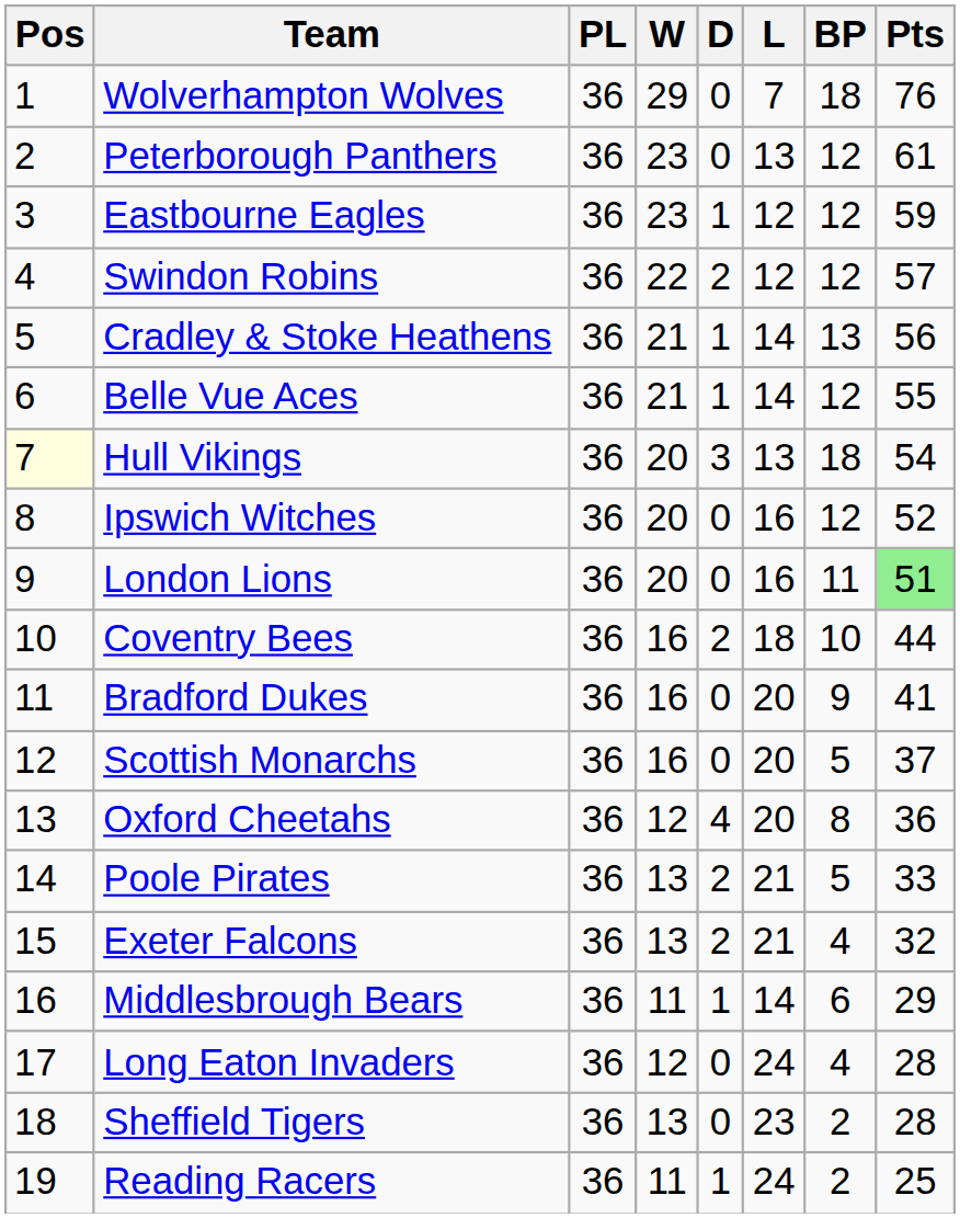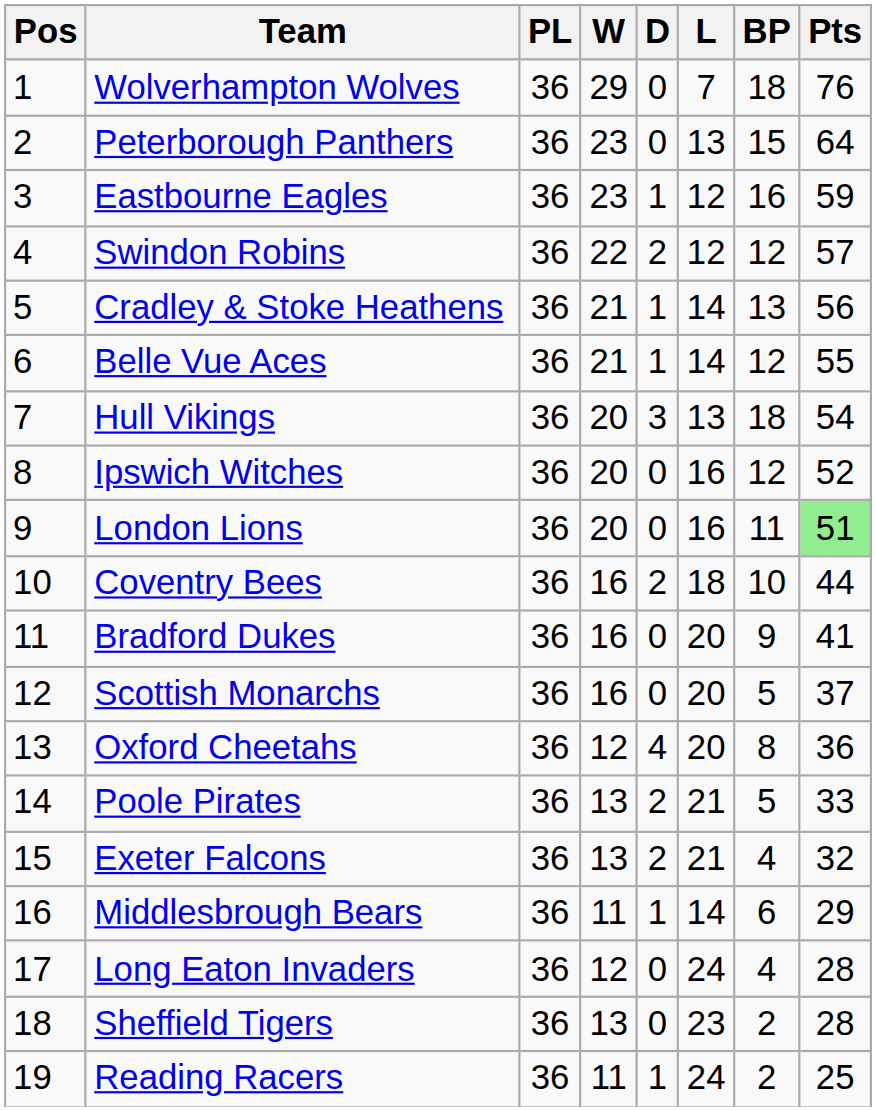 <table class=wikitable width="400">
 <tr>
 <th>Pos</th>
 <th>Team</th>
 <th>PL</th>
 <th>W</th>
 <th>D</th>
 <th>L</th>
 <th>BP</th>
 <th>Pts</th>
 </tr>
 <tr>
 <td>1</td>
 <td><a href='#'>Wolverhampton Wolves</a></td>
 <td align="center">36</td>
 <td align="center">29</td>
 <td align="center">0</td>
 <td align="center">7</td>
 <td align="center">18</td>
 <td align="center">76</td>
 </tr>
 <tr>
 <td>2</td>
 <td><a href='#'>Peterborough Panthers</a></td>
 <td align="center">36</td>
 <td align="center">23</td>
 <td align="center">0</td>
 <td align="center">13</td>
-<td align="center">12</td>
-<td align="center">61</td>
+<td align="center">15</td>
+<td align="center">64</td>
 </tr>
 <tr>
 <td>3</td>
 <td><a href='#'>Eastbourne Eagles</a></td>
 <td align="center">36</td>
 <td align="center">23</td>
 <td align="center">1</td>
 <td align="center">12</td>
-<td align="center">12</td>
+<td align="center">16</td>
 <td align="center">59</td>
 </tr>
 <tr>
 <td>4</td>
 <td><a href='#'>Swindon Robins</a></td>
 <td align="center">36</td>
 <td align="center">22</td>
 <td align="center">2</td>
 <td align="center">12</td>
 <td align="center">12</td>
 <td align="center">57</td>
 </tr>
 <tr>
 <td>5</td>
 <td><a href='#'>Cradley & Stoke Heathens</a></td>
 <td align="center">36</td>
 <td align="center">21</td>
 <td align="center">1</td>
 <td align="center">14</td>
 <td align="center">13</td>
 <td align="center">56</td>
 </tr>
 <tr>
 <td>6</td>
 <td><a href='#'>Belle Vue Aces</a></td>
 <td align="center">36</td>
 <td align="center">21</td>
 <td align="center">1</td>
 <td align="center">14</td>
 <td align="center">12</td>
 <td align="center">55</td>
 </tr>
 <tr>
-<td style="background: lightyellow;">7</td>
+<td>7</td>
 <td><a href='#'>Hull Vikings</a></td>
 <td align="center">36</td>
 <td align="center">20</td>
 <td align="center">3</td>
 <td align="center">13</td>
 <td align="center">18</td>
 <td align="center">54</td>
 </tr>
 <tr>
 <td>8</td>
 <td><a href='#'>Ipswich Witches</a></td>
 <td align="center">36</td>
 <td align="center">20</td>
 <td align="center">0</td>
 <td align="center">16</td>
 <td align="center">12</td>
 <td align="center">52</td>
 </tr>
 <tr>
 <td>9</td>
 <td><a href='#'>London Lions</a></td>
 <td align="center">36</td>
 <td align="center">20</td>
 <td align="center">0</td>
 <td align="center">16</td>
 <td align="center">11</td>
 <td align="center" style="background: lightgreen;">51</td>
 </tr>
 <tr>
 <td>10</td>
 <td><a href='#'>Coventry Bees</a></td>
 <td align="center">36</td>
 <td align="center">16</td>
 <td align="center">2</td>
 <td align="center">18</td>
 <td align="center">10</td>
 <td align="center">44</td>
 </tr>
 <tr>
 <td>11</td>
 <td><a href='#'>Bradford Dukes</a></td>
 <td align="center">36</td>
 <td align="center">16</td>
 <td align="center">0</td>
 <td align="center">20</td>
 <td align="center">9</td>
 <td align="center">41</td>
 </tr>
 <tr>
 <td>12</td>
 <td><a href='#'>Scottish Monarchs</a></td>
 <td align="center">36</td>
 <td align="center">16</td>
 <td align="center">0</td>
 <td align="center">20</td>
 <td align="center">5</td>
 <td align="center">37</td>
 </tr>
 <tr>
 <td>13</td>
 <td><a href='#'>Oxford Cheetahs</a></td>
 <td align="center">36</td>
 <td align="center">12</td>
 <td align="center">4</td>
 <td align="center">20</td>
 <td align="center">8</td>
 <td align="center">36</td>
 </tr>
 <tr>
 <td>14</td>
 <td><a href='#'>Poole Pirates</a></td>
 <td align="center">36</td>
 <td align="center">13</td>
 <td align="center">2</td>
 <td align="center">21</td>
 <td align="center">5</td>
 <td align="center">33</td>
 </tr>
 <tr>
 <td>15</td>
 <td><a href='#'>Exeter Falcons</a></td>
 <td align="center">36</td>
 <td align="center">13</td>
 <td align="center">2</td>
 <td align="center">21</td>
 <td align="center">4</td>
 <td align="center">32</td>
 </tr>
 <tr>
 <td>16</td>
 <td><a href='#'>Middlesbrough Bears</a></td>
 <td align="center">36</td>
 <td align="center">11</td>
 <td align="center">1</td>
 <td align="center">14</td>
 <td align="center">6</td>
 <td align="center">29</td>
 </tr>
 <tr>
 <td>17</td>
 <td><a href='#'>Long Eaton Invaders</a></td>
 <td align="center">36</td>
 <td align="center">12</td>
 <td align="center">0</td>
 <td align="center">24</td>
 <td align="center">4</td>
 <td align="center">28</td>
 </tr>
 <tr>
 <td>18</td>
 <td><a href='#'>Sheffield Tigers</a></td>
 <td align="center">36</td>
 <td align="center">13</td>
 <td align="center">0</td>
 <td align="center">23</td>
 <td align="center">2</td>
 <td align="center">28</td>
 </tr>
 <tr>
 <td>19</td>
 <td><a href='#'>Reading Racers</a></td>
 <td align="center">36</td>
 <td align="center">11</td>
 <td align="center">1</td>
 <td align="center">24</td>
 <td align="center">2</td>
 <td align="center">25</td>
 </tr>
 </table>
